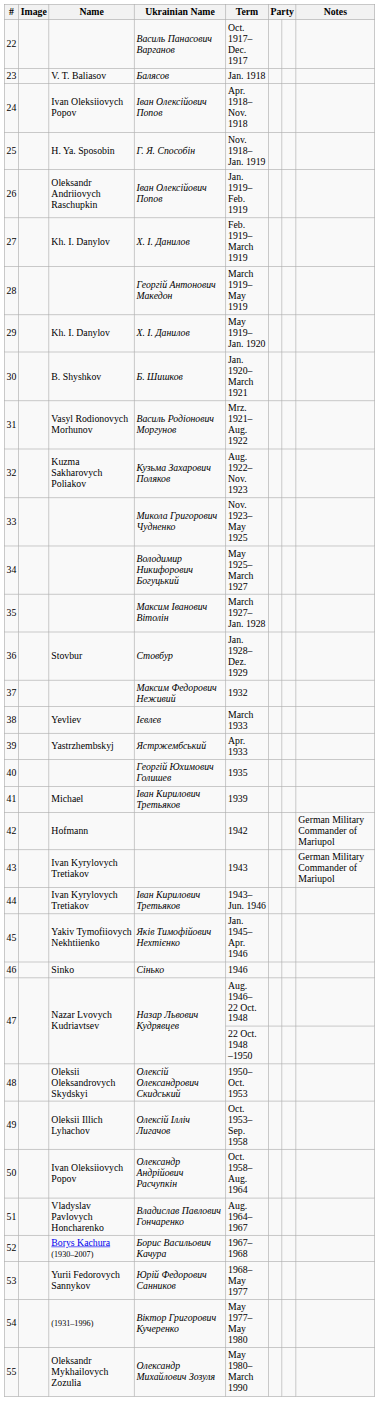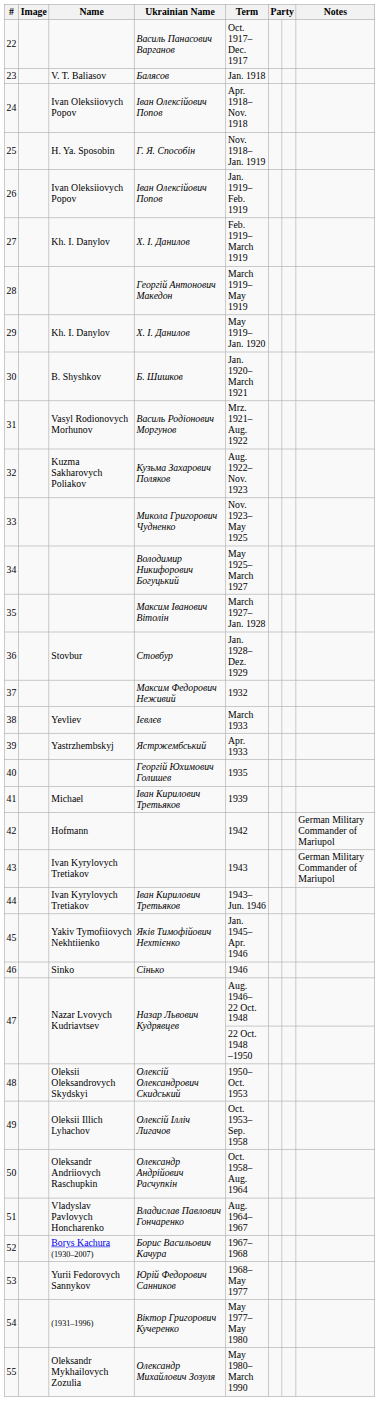 <table class="wikitable sortable">
 <tr>
 <th>#</th>
 <th>Image</th>
 <th>Name</th>
 <th>Ukrainian Name</th>
 <th>Term</th>
 <th colspan="2">Party</th>
 <th>Notes</th>
 </tr>
 <tr>
 <td>22</td>
 <td></td>
 <td></td>
 <td><em>Василь Панасович Варганов</em></td>
 <td>Oct. 1917–<br>Dec. 1917</td>
 <td></td>
 <td></td>
 <td></td>
 </tr>
 <tr>
 <td>23</td>
 <td></td>
 <td>V. T. Baliasov</td>
 <td><em>Балясов</em></td>
 <td>Jan. 1918</td>
 <td></td>
 <td></td>
 <td></td>
 </tr>
 <tr>
 <td>24</td>
 <td></td>
 <td>Ivan Oleksiiovych Popov</td>
 <td><em>Іван Олексійович Попов</em></td>
 <td>Apr. 1918–<br>Nov. 1918</td>
 <td></td>
 <td></td>
 <td></td>
 </tr>
 <tr>
 <td>25</td>
 <td></td>
 <td>H. Ya. Sposobin</td>
 <td><em>Г. Я. Способін</em></td>
 <td>Nov. 1918–<br>Jan. 1919</td>
 <td></td>
 <td></td>
 <td></td>
 </tr>
 <tr>
 <td>26</td>
 <td></td>
-<td>Oleksandr Andriiovych Raschupkin</td>
+<td>Ivan Oleksiiovych Popov</td>
 <td><em>Іван Олексійович Попов</em></td>
 <td>Jan. 1919–<br>Feb. 1919</td>
 <td></td>
 <td></td>
 <td></td>
 </tr>
 <tr>
 <td>27</td>
 <td></td>
 <td>Kh. I. Danylov</td>
 <td><em>Х. І. Данилов</em></td>
 <td>Feb. 1919–<br>March 1919</td>
 <td></td>
 <td></td>
 <td></td>
 </tr>
 <tr>
 <td>28</td>
 <td></td>
 <td></td>
 <td><em>Георгій Антонович Македон</em></td>
 <td>March 1919–<br>May 1919</td>
 <td></td>
 <td></td>
 <td></td>
 </tr>
 <tr>
 <td>29</td>
 <td></td>
 <td>Kh. I. Danylov</td>
 <td><em>Х. І. Данилов</em></td>
 <td>May 1919–<br>Jan. 1920</td>
 <td></td>
 <td></td>
 <td></td>
 </tr>
 <tr>
 <td>30</td>
 <td></td>
 <td>B. Shyshkov</td>
 <td><em>Б. Шишков</em></td>
 <td>Jan. 1920–<br>March 1921</td>
 <td></td>
 <td></td>
 <td></td>
 </tr>
 <tr>
 <td>31</td>
 <td></td>
 <td>Vasyl Rodionovych Morhunov</td>
 <td><em>Василь Родіонович Моргунов</em></td>
 <td>Mrz. 1921–<br>Aug. 1922</td>
 <td></td>
 <td></td>
 <td></td>
 </tr>
 <tr>
 <td>32</td>
 <td></td>
 <td>Kuzma Sakharovych Poliakov</td>
 <td><em>Кузьма Захарович Поляков</em></td>
 <td>Aug. 1922–<br>Nov. 1923</td>
 <td></td>
 <td></td>
 <td></td>
 </tr>
 <tr>
 <td>33</td>
 <td></td>
 <td></td>
 <td><em>Микола Григорович Чудненко</em></td>
 <td>Nov. 1923–<br>May 1925</td>
 <td></td>
 <td></td>
 <td></td>
 </tr>
 <tr>
 <td>34</td>
 <td></td>
 <td></td>
 <td><em>Володимир Никифорович Богуцький</em></td>
 <td>May 1925–<br>March 1927</td>
 <td></td>
 <td></td>
 <td></td>
 </tr>
 <tr>
 <td>35</td>
 <td></td>
 <td></td>
 <td><em>Максим Іванович Вітолін</em></td>
 <td>March 1927–<br>Jan. 1928</td>
 <td></td>
 <td></td>
 <td></td>
 </tr>
 <tr>
 <td>36</td>
 <td></td>
 <td>Stovbur</td>
 <td><em>Стовбур</em></td>
 <td>Jan. 1928–Dez. 1929</td>
 <td></td>
 <td></td>
 <td></td>
 </tr>
 <tr>
 <td>37</td>
 <td></td>
 <td></td>
 <td><em>Максим Федорович Неживий</em></td>
 <td>1932</td>
 <td></td>
 <td></td>
 <td></td>
 </tr>
 <tr>
 <td>38</td>
 <td></td>
 <td>Yevliev</td>
 <td><em>Ієвлєв</em></td>
 <td>March 1933</td>
 <td></td>
 <td></td>
 <td></td>
 </tr>
 <tr>
 <td>39</td>
 <td></td>
 <td>Yastrzhembskyj</td>
 <td><em>Ястржембський</em></td>
 <td>Apr. 1933</td>
 <td></td>
 <td></td>
 <td></td>
 </tr>
 <tr>
 <td>40</td>
 <td></td>
 <td></td>
 <td><em>Георгій Юхимович Голишев</em></td>
 <td>1935</td>
 <td></td>
 <td></td>
 <td></td>
 </tr>
 <tr>
 <td>41</td>
 <td></td>
 <td>Michael</td>
 <td><em>Іван Кирилович Третьяков</em></td>
 <td>1939</td>
 <td></td>
 <td></td>
 <td></td>
 </tr>
 <tr>
 <td>42</td>
 <td></td>
 <td>Hofmann</td>
 <td></td>
 <td>1942</td>
 <td></td>
 <td></td>
 <td>German Military Commander of Mariupol</td>
 </tr>
 <tr>
 <td>43</td>
 <td></td>
 <td>Ivan Kyrylovych Tretiakov</td>
 <td></td>
 <td>1943</td>
 <td></td>
 <td></td>
 <td>German Military Commander of Mariupol</td>
 </tr>
 <tr>
 <td>44</td>
 <td></td>
 <td>Ivan Kyrylovych Tretiakov</td>
 <td><em>Іван Кирилович Третьяков</em></td>
 <td>1943–Jun. 1946</td>
 <td></td>
 <td></td>
 <td></td>
 </tr>
 <tr>
 <td>45</td>
 <td></td>
 <td>Yakiv Tymofiiovych Nekhtiienko</td>
 <td><em>Яків Тимофійович Нехтієнко</em></td>
 <td>Jan. 1945–<br>Apr. 1946</td>
 <td></td>
 <td></td>
 <td></td>
 </tr>
 <tr>
 <td>46</td>
 <td></td>
 <td>Sinko</td>
 <td><em>Сінько</em></td>
 <td>1946</td>
 <td></td>
 <td></td>
 <td></td>
 </tr>
 <tr>
 <td rowspan="2">47</td>
 <td rowspan="2"></td>
 <td rowspan="2">Nazar Lvovych Kudriavtsev</td>
 <td rowspan="2"><em>Назар Львович Кудрявцев</em></td>
 <td>Aug. 1946–<br>22 Oct. 1948</td>
 <td></td>
 <td></td>
 <td></td>
 </tr>
 <tr>
 <td>22 Oct. 1948<br>–1950</td>
 <td></td>
 <td></td>
 <td></td>
 </tr>
 <tr>
 <td>48</td>
 <td></td>
 <td>Oleksii Oleksandrovych Skydskyi</td>
 <td><em>Олексій Олександрович Скидський</em></td>
 <td>1950–Oct. 1953</td>
 <td></td>
 <td></td>
 <td></td>
 </tr>
 <tr>
 <td>49</td>
 <td></td>
 <td>Oleksii Illich Lyhachov</td>
 <td><em>Олексій Ілліч Лигачов</em></td>
 <td>Oct. 1953–<br>Sep. 1958</td>
 <td></td>
 <td></td>
 <td></td>
 </tr>
 <tr>
 <td>50</td>
 <td></td>
-<td>Ivan Oleksiiovych Popov</td>
+<td>Oleksandr Andriiovych Raschupkin</td>
 <td><em>Олександр Андрійович Расчупкін</em></td>
 <td>Oct. 1958–<br>Aug. 1964</td>
 <td></td>
 <td></td>
 <td></td>
 </tr>
 <tr>
 <td>51</td>
 <td></td>
 <td>Vladyslav Pavlovych Honcharenko</td>
 <td><em>Владислав Павлович Гончаренко</em></td>
 <td>Aug. 1964–1967</td>
 <td></td>
 <td></td>
 <td></td>
 </tr>
 <tr>
 <td>52</td>
 <td></td>
 <td><a href='#'>Borys Kachura</a><br><small>(1930–2007)</small></td>
 <td><em>Борис Васильович Качура</em></td>
 <td>1967–1968</td>
 <td></td>
 <td></td>
 <td></td>
 </tr>
 <tr>
 <td>53</td>
 <td></td>
 <td>Yurii Fedorovych Sannykov</td>
 <td><em>Юрій Федорович Санников</em></td>
 <td>1968–<br>May 1977</td>
 <td></td>
 <td></td>
 <td></td>
 </tr>
 <tr>
 <td>54</td>
 <td></td>
 <td><small>(1931–1996)</small></td>
 <td><em>Віктор Григорович Кучеренко</em></td>
 <td>May 1977–<br>May 1980</td>
 <td></td>
 <td></td>
 <td></td>
 </tr>
 <tr>
 <td>55</td>
 <td></td>
 <td>Oleksandr Mykhailovych Zozulia</td>
 <td><em>Олександр Михайлович Зозуля</em></td>
 <td>May 1980–<br>March 1990</td>
 <td></td>
 <td></td>
 <td></td>
 </tr>
 </table>
